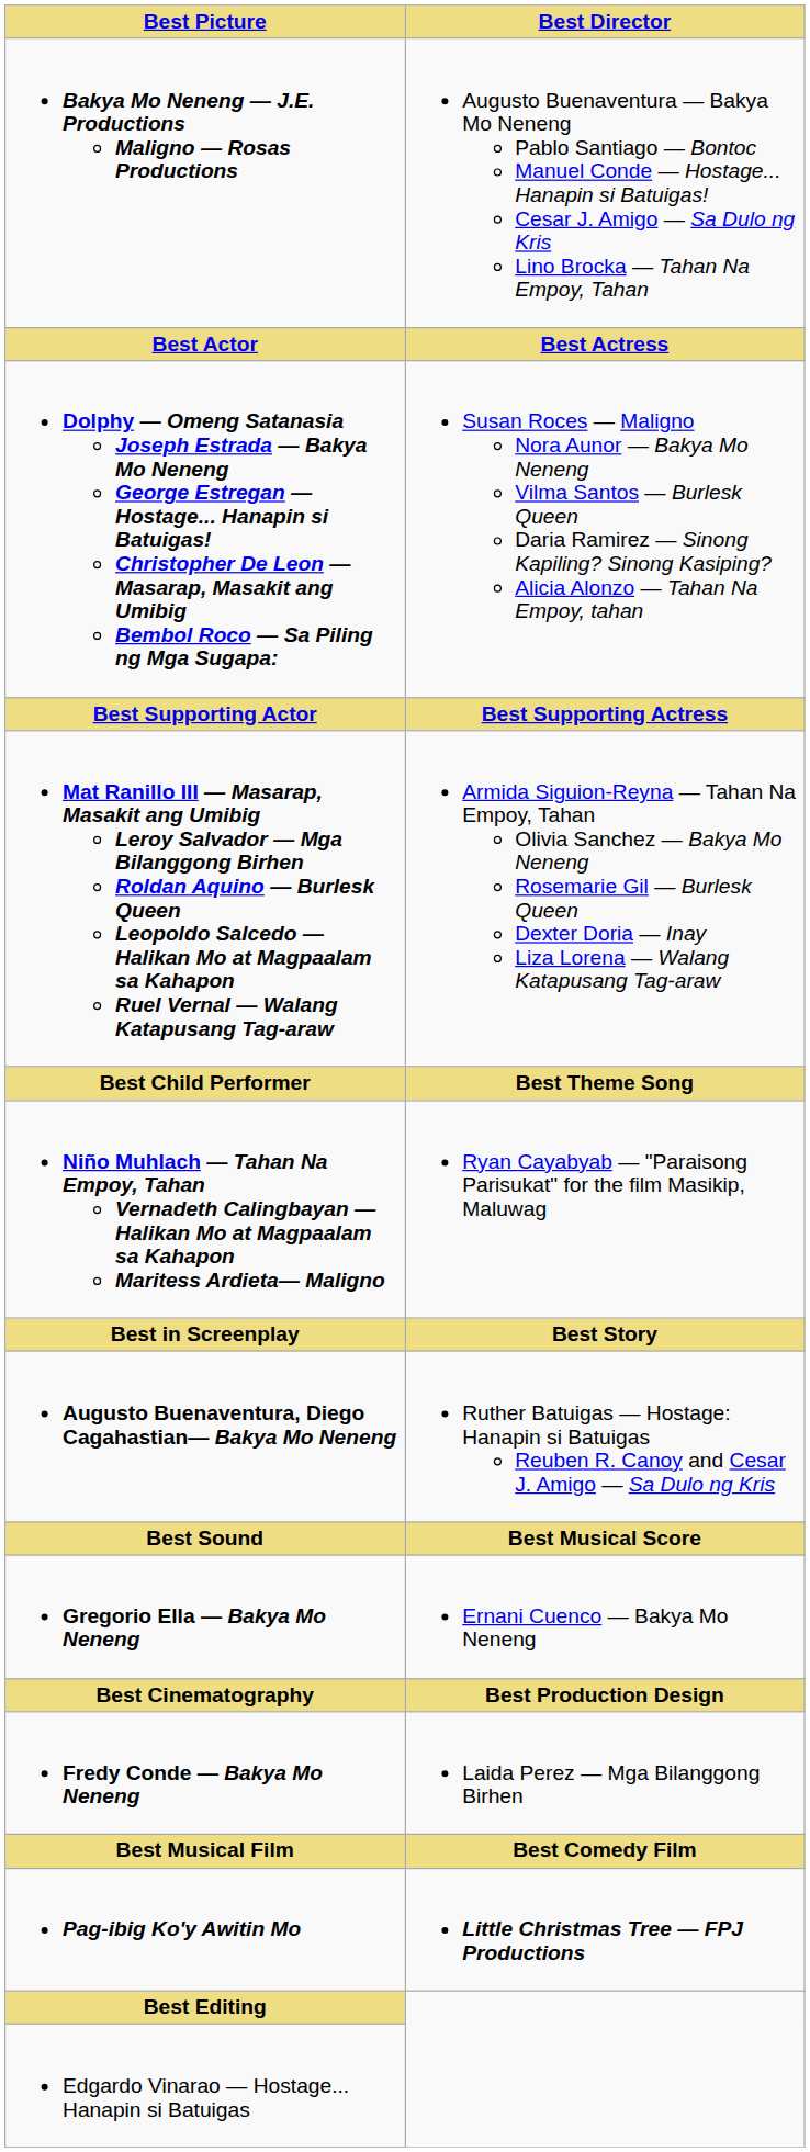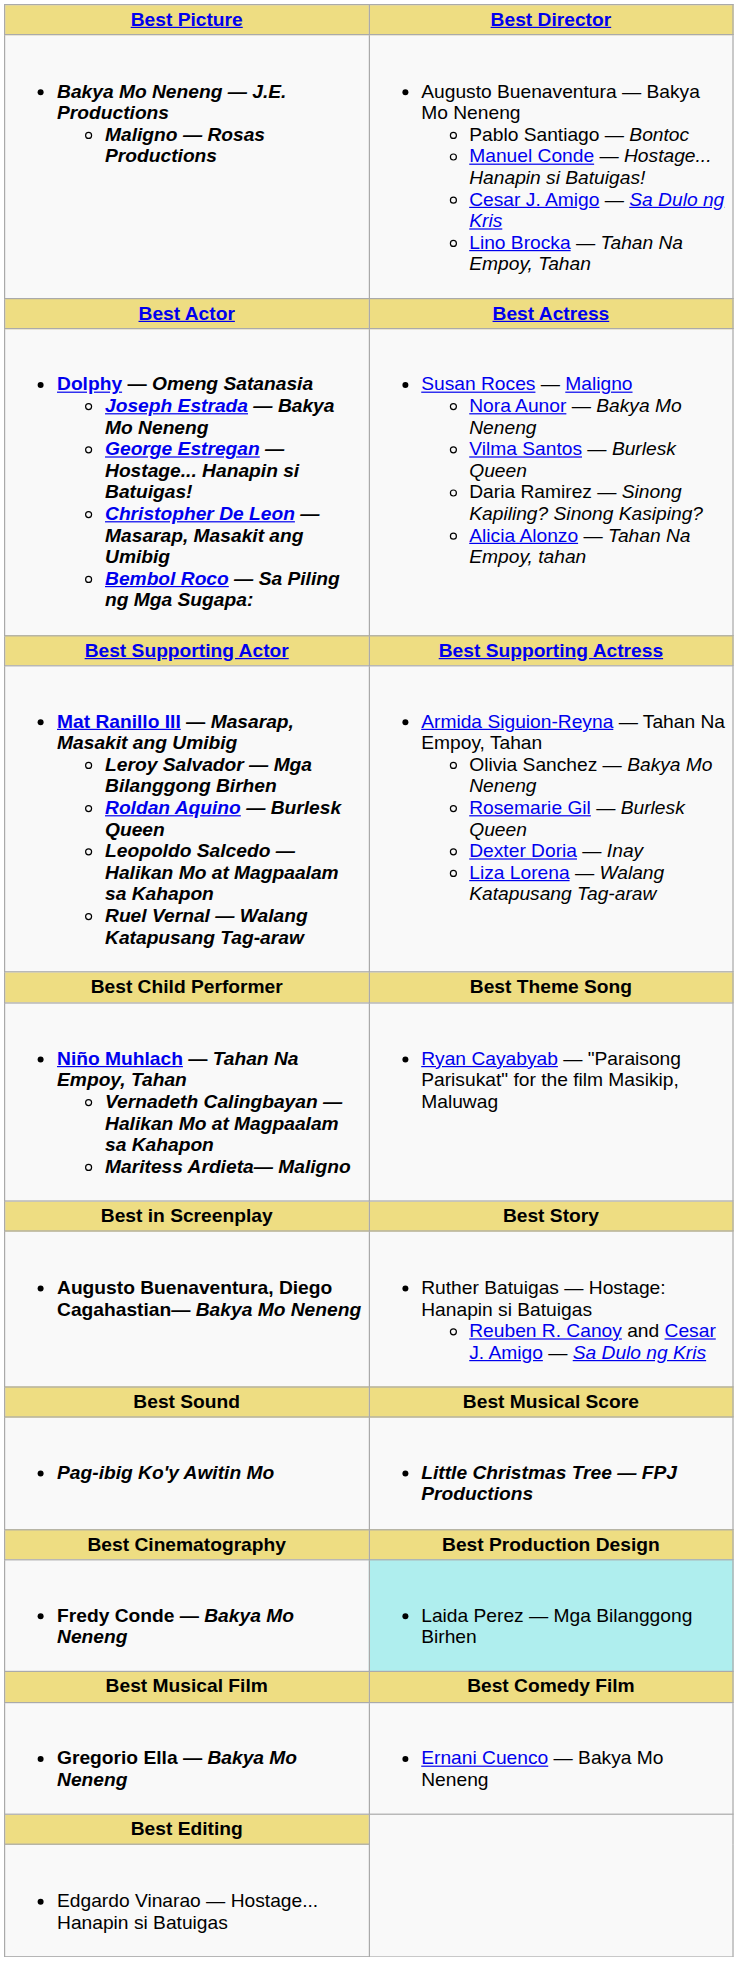 <table class=wikitable>
 <tr>
 <th style="background:#EEDD82; width:50%"><a href='#'>Best Picture</a></th>
 <th style="background:#EEDD82; width:50%"><a href='#'>Best Director</a></th>
 </tr>
 <tr>
 <td valign="top"><br><ul><li><strong><em>Bakya Mo Neneng<em> — J.E. Productions<strong><ul><li>Maligno — </em>Rosas Productions<em></li></ul></li></ul></td>
 <td valign="top"><br><ul><li></strong>Augusto Buenaventura — </em>Bakya Mo Neneng</em></strong><ul><li>Pablo Santiago — <em>Bontoc</em></li><li><a href='#'>Manuel Conde</a> — <em>Hostage... Hanapin si Batuigas!</em></li><li><a href='#'>Cesar J. Amigo</a> — <em><a href='#'>Sa Dulo ng Kris</a></em></li><li><a href='#'>Lino Brocka</a> — <em>Tahan Na Empoy, Tahan</em></li></ul></li></ul></td>
 </tr>
 <tr>
 <th style="background:#EEDD82; width:50%"><a href='#'>Best Actor</a></th>
 <th style="background:#EEDD82; width:50%"><a href='#'>Best Actress</a></th>
 </tr>
 <tr>
 <td valign="top"><br><ul><li><strong><a href='#'>Dolphy</a> — <em>Omeng Satanasia<strong><em><ul><li><a href='#'>Joseph Estrada</a> — </em>Bakya Mo Neneng<em></li><li><a href='#'>George Estregan</a> — </em>Hostage... Hanapin si Batuigas!<em></li><li><a href='#'>Christopher De Leon</a> — </em>Masarap, Masakit ang Umibig<em></li><li><a href='#'>Bembol Roco</a> — </em>Sa Piling ng Mga Sugapa: <em></li></ul></li></ul></td>
 <td valign="top"><br><ul><li></strong><a href='#'>Susan Roces</a> — </em><a href='#'>Maligno</a></em></strong><ul><li><a href='#'>Nora Aunor</a> — <em>Bakya Mo Neneng</em></li><li><a href='#'>Vilma Santos</a> — <em>Burlesk Queen</em></li><li>Daria Ramirez — <em>Sinong Kapiling? Sinong Kasiping?</em></li><li><a href='#'>Alicia Alonzo</a> — <em>Tahan Na Empoy, tahan</em></li></ul></li></ul></td>
 </tr>
 <tr>
 <th style="background:#EEDD82; width:50%"><a href='#'>Best Supporting Actor</a></th>
 <th style="background:#EEDD82; width:50%"><a href='#'>Best Supporting Actress</a></th>
 </tr>
 <tr>
 <td valign="top"><br><ul><li><strong><a href='#'>Mat Ranillo III</a> — <em>Masarap, Masakit ang Umibig<strong><em><ul><li>Leroy Salvador — </em>Mga Bilanggong Birhen<em></li><li><a href='#'>Roldan Aquino</a> — </em>Burlesk Queen<em></li><li>Leopoldo Salcedo — </em>Halikan Mo at Magpaalam sa Kahapon<em></li><li>Ruel Vernal — </em>Walang Katapusang Tag-araw<em></li></ul></li></ul></td>
 <td valign="top"><br><ul><li></strong><a href='#'>Armida Siguion-Reyna</a> — </em>Tahan Na Empoy, Tahan</em></strong><ul><li>Olivia Sanchez — <em>Bakya Mo Neneng</em></li><li><a href='#'>Rosemarie Gil</a> — <em>Burlesk Queen</em></li><li><a href='#'>Dexter Doria</a> — <em>Inay</em></li><li><a href='#'>Liza Lorena</a> — <em>Walang Katapusang Tag-araw</em></li></ul></li></ul></td>
 </tr>
 <tr>
 <th style="background:#EEDD82; width:50%">Best Child Performer</th>
 <th style="background:#EEDD82; width:50%">Best Theme Song</th>
 </tr>
 <tr>
 <td valign="top"><br><ul><li><strong> <a href='#'>Niño Muhlach</a> — <em>Tahan Na Empoy, Tahan<strong><em><ul><li>Vernadeth Calingbayan — </em>Halikan Mo at Magpaalam sa Kahapon<em></li><li>Maritess Ardieta— </em>Maligno<em></li></ul></li></ul></td>
 <td valign="top"><br><ul><li></strong><a href='#'>Ryan Cayabyab</a> — "Paraisong Parisukat" for the film </em>Masikip, Maluwag</em></strong></li></ul></td>
 </tr>
 <tr>
 <th style="background:#EEDD82; width:50%">Best in Screenplay</th>
 <th style="background:#EEDD82; width:50%">Best Story</th>
 </tr>
 <tr>
 <td valign="top"><br><ul><li><strong>Augusto Buenaventura, Diego Cagahastian— <em>Bakya Mo Neneng<strong><em></li></ul></td>
 <td valign="top"><br><ul><li></strong>Ruther Batuigas — </em>Hostage: Hanapin si Batuigas</em></strong><ul><li><a href='#'>Reuben R. Canoy</a> and <a href='#'>Cesar J. Amigo</a> — <em><a href='#'>Sa Dulo ng Kris</a></em></li></ul></li></ul></td>
 </tr>
 <tr>
 <th style="background:#EEDD82; width:50%">Best Sound</th>
 <th style="background:#EEDD82; width:50%">Best Musical Score</th>
 </tr>
 <tr>
-<td valign="top"><br><ul><li><strong>Gregorio Ella — <em>Bakya Mo Neneng<strong><em></li></ul></td>
-<td valign="top"><br><ul><li></strong><a href='#'>Ernani Cuenco</a> — </em>Bakya Mo Neneng</em></strong></li></ul></td>
+<td valign="top"><br><ul><li><strong><em>Pag-ibig Ko'y Awitin Mo</em></strong></li></ul></td>
+<td valign="top"><br><ul><li><strong><em>Little Christmas Tree<em> — FPJ Productions<strong></li></ul></td>
 </tr>
 <tr>
 <th style="background:#EEDD82; width:50%">Best Cinematography</th>
 <th style="background:#EEDD82; width:50%">Best Production Design</th>
 </tr>
 <tr>
 <td valign="top"><br><ul><li><strong>Fredy Conde — <em>Bakya Mo Neneng<strong><em></li></ul></td>
-<td valign="top"><br><ul><li></strong>Laida Perez — </em>Mga Bilanggong Birhen</em></strong></li></ul></td>
+<td valign="top" style="background: paleturquoise;"><br><ul><li></strong>Laida Perez — </em>Mga Bilanggong Birhen</em></strong></li></ul></td>
 </tr>
 <tr>
 <th style="background:#EEDD82; width:50%">Best Musical Film</th>
 <th style="background:#EEDD82; width:50%">Best Comedy Film</th>
 </tr>
 <tr>
-<td valign="top"><br><ul><li><strong><em>Pag-ibig Ko'y Awitin Mo</em></strong></li></ul></td>
-<td valign="top"><br><ul><li><strong><em>Little Christmas Tree<em> — FPJ Productions<strong></li></ul></td>
+<td valign="top"><br><ul><li><strong>Gregorio Ella — <em>Bakya Mo Neneng<strong><em></li></ul></td>
+<td valign="top"><br><ul><li></strong><a href='#'>Ernani Cuenco</a> — </em>Bakya Mo Neneng</em></strong></li></ul></td>
 </tr>
 <tr>
 <th style="background:#EEDD82; width:50%">Best Editing</th>
 </tr>
 <tr>
 <td valign="top"><br><ul><li></strong>Edgardo Vinarao — </em>Hostage... Hanapin si Batuigas</em></strong></li></ul></td>
 </tr>
 <tr>
 </tr>
 </table>
